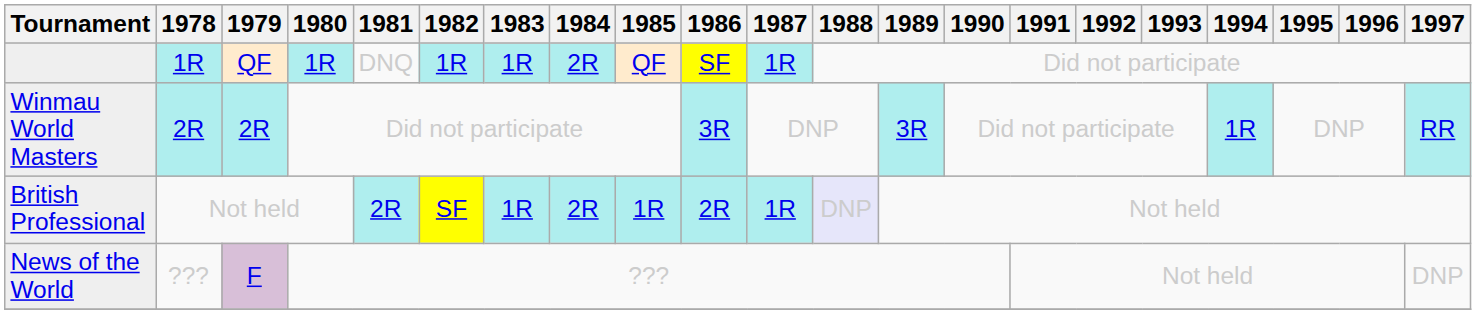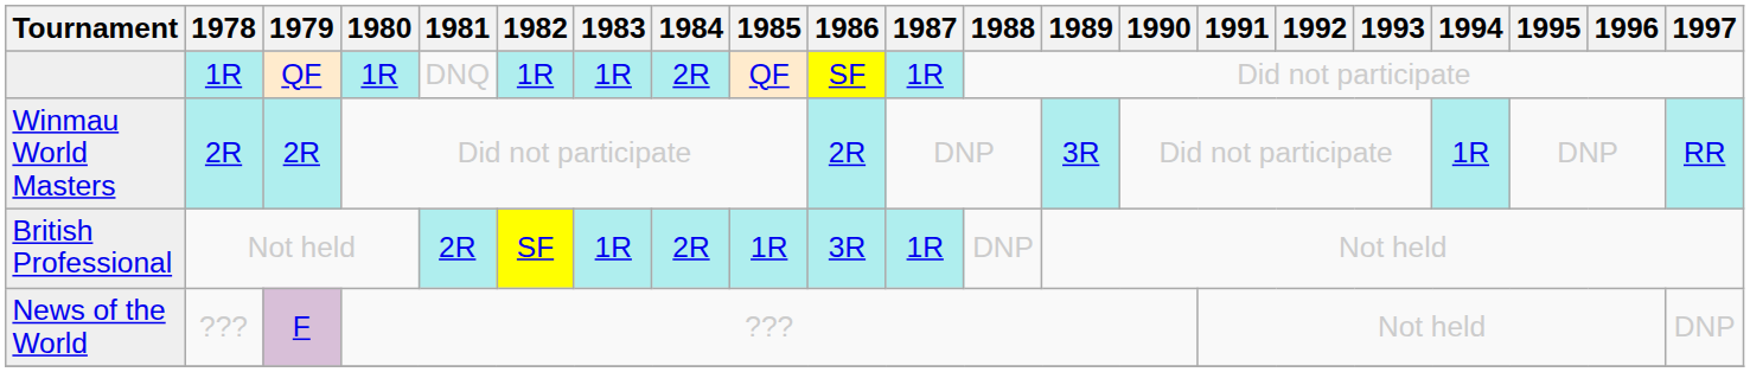 <table class="wikitable" style="width:75%; margin:0">
 <tr>
 <th>Tournament</th>
 <th>1978</th>
 <th>1979</th>
 <th>1980</th>
 <th>1981</th>
 <th>1982</th>
 <th>1983</th>
 <th>1984</th>
 <th>1985</th>
 <th>1986</th>
 <th>1987</th>
 <th>1988</th>
 <th>1989</th>
 <th>1990</th>
 <th>1991</th>
 <th>1992</th>
 <th>1993</th>
 <th>1994</th>
 <th>1995</th>
 <th>1996</th>
 <th>1997</th>
 </tr>
 <tr>
 <td style="background:#efefef;"></td>
 <td style="text-align:center; background:#afeeee;"><a href='#'>1R</a></td>
 <td style="text-align:center; background:#ffebcd;"><a href='#'>QF</a></td>
 <td style="text-align:center; background:#afeeee;"><a href='#'>1R</a></td>
 <td style="text-align:center; color:#ccc;">DNQ</td>
 <td style="text-align:center; background:#afeeee;"><a href='#'>1R</a></td>
 <td style="text-align:center; background:#afeeee;"><a href='#'>1R</a></td>
 <td style="text-align:center; background:#afeeee;"><a href='#'>2R</a></td>
 <td style="text-align:center; background:#ffebcd;"><a href='#'>QF</a></td>
 <td style="text-align:center; background:yellow;"><a href='#'>SF</a></td>
 <td style="text-align:center; background:#afeeee;"><a href='#'>1R</a></td>
 <td colspan="10" style="text-align:center; color:#ccc;">Did not participate</td>
 </tr>
 <tr>
 <td style="background:#efefef;"><a href='#'>Winmau World Masters</a></td>
 <td style="text-align:center; background:#afeeee;"><a href='#'>2R</a></td>
 <td style="text-align:center; background:#afeeee;"><a href='#'>2R</a></td>
 <td colspan="6" style="text-align:center; color:#ccc;">Did not participate</td>
-<td style="text-align:center; background:#afeeee;"><a href='#'>3R</a></td>
+<td style="text-align:center; background:#afeeee;"><a href='#'>2R</a></td>
 <td colspan="2" style="text-align:center; color:#ccc;">DNP</td>
 <td style="text-align:center; background:#afeeee;"><a href='#'>3R</a></td>
 <td colspan="4" style="text-align:center; color:#ccc;">Did not participate</td>
 <td style="text-align:center; background:#afeeee;"><a href='#'>1R</a></td>
 <td colspan="2" style="text-align:center; color:#ccc;">DNP</td>
 <td style="text-align:center; background:#afeeee;"><a href='#'>RR</a></td>
 </tr>
 <tr>
 <td style="background:#efefef;"><a href='#'>British Professional</a></td>
 <td colspan="3" style="text-align:center; color:#ccc;">Not held</td>
 <td style="text-align:center; background:#afeeee;"><a href='#'>2R</a></td>
 <td style="text-align:center; background:yellow;"><a href='#'>SF</a></td>
 <td style="text-align:center; background:#afeeee;"><a href='#'>1R</a></td>
 <td style="text-align:center; background:#afeeee;"><a href='#'>2R</a></td>
 <td style="text-align:center; background:#afeeee;"><a href='#'>1R</a></td>
-<td style="text-align:center; background:#afeeee;"><a href='#'>2R</a></td>
+<td style="text-align:center; background:#afeeee;"><a href='#'>3R</a></td>
 <td style="text-align:center; background:#afeeee;"><a href='#'>1R</a></td>
-<td style="background: lavender; text-align:center; color:#ccc;">DNP</td>
+<td style="text-align:center; color:#ccc;">DNP</td>
 <td colspan="9" style="text-align:center; color:#ccc;">Not held</td>
 </tr>
 <tr>
 <td style="background:#efefef;"><a href='#'>News of the World</a></td>
 <td style="text-align:center; color:#ccc;">???</td>
 <td style="text-align:center; background:thistle;"><a href='#'>F</a></td>
 <td colspan="11" style="text-align:center; color:#ccc;">???</td>
 <td colspan="6" style="text-align:center; color:#ccc;">Not held</td>
 <td style="text-align:center; color:#ccc;">DNP</td>
 </tr>
 <tr>
 </tr>
 </table>
